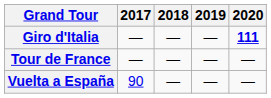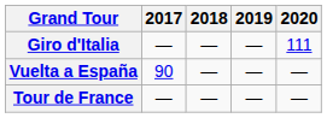 <table class="wikitable plainrowheaders">
 <tr>
 <th scope="col"><a href='#'>Grand Tour</a></th>
 <th scope="col">2017</th>
 <th scope="col">2018</th>
 <th scope="col">2019</th>
 <th scope="col">2020</th>
 </tr>
 <tr style="text-align:center;">
 <th scope="row"> <a href='#'>Giro d'Italia</a></th>
 <td>—</td>
 <td>—</td>
 <td>—</td>
-<td><strong><a href='#'>111</a></strong></td>
+<td><a href='#'>111</a></td>
+</tr>
+<tr style="text-align:center;">
+<th scope="row"> <a href='#'>Vuelta a España</a></th>
+<td><a href='#'>90</a></td>
+<td>—</td>
+<td>—</td>
+<td>—</td>
 </tr>
 <tr style="text-align:center;">
 <th scope="row"> <a href='#'>Tour de France</a></th>
 <td>—</td>
 <td>—</td>
 <td>—</td>
 <td>—</td>
 </tr>
-<tr style="text-align:center;">
-<th scope="row"> <a href='#'>Vuelta a España</a></th>
-<td><a href='#'>90</a></td>
-<td>—</td>
-<td>—</td>
-<td>—</td>
-</tr>
 </table>
